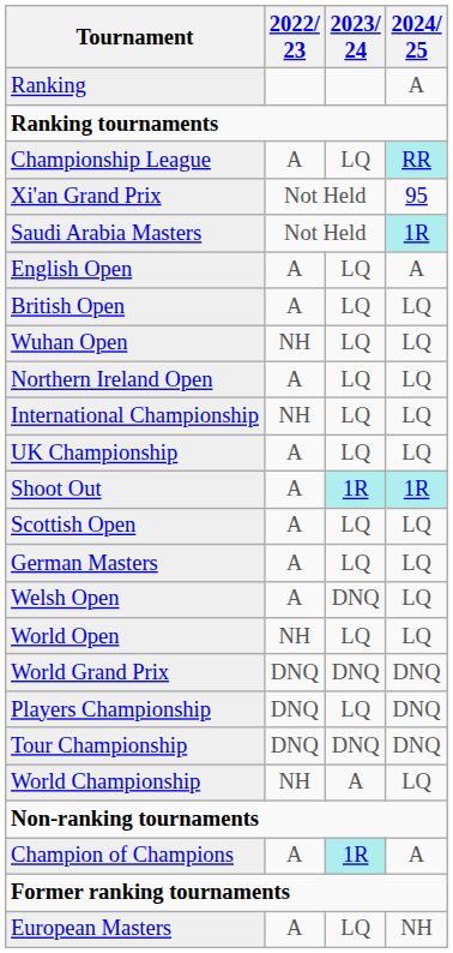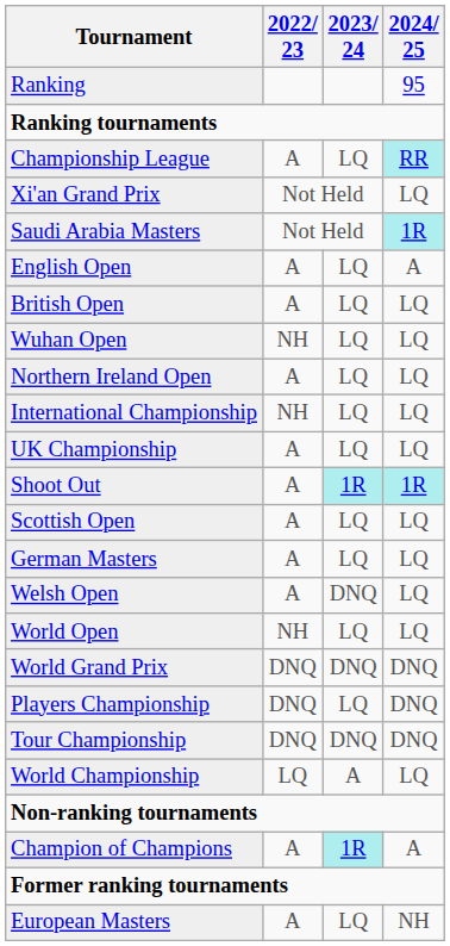 <table class="wikitable" style="font-size:85%;">
 <tr>
 <th>Tournament</th>
 <th><a href='#'>2022/<br>23</a></th>
 <th><a href='#'>2023/<br>24</a></th>
 <th><a href='#'>2024/<br>25</a></th>
 </tr>
 <tr>
 <td style="background:#EFEFEF;"><a href='#'>Ranking</a></td>
 <td align="center"></td>
 <td align="center"></td>
-<td align="center" style="color:#555555;">A</td>
+<td align="center"><a href='#'>95</a></td>
 </tr>
 <tr>
 <td colspan="10"><strong>Ranking tournaments</strong></td>
 </tr>
 <tr>
 <td style="background:#EFEFEF;"><a href='#'>Championship League</a></td>
 <td align="center" style="color:#555555;">A</td>
 <td align="center" style="color:#555555;">LQ</td>
 <td align="center" style="background:#afeeee;"><a href='#'>RR</a></td>
 </tr>
 <tr>
 <td style="background:#EFEFEF;"><a href='#'>Xi'an Grand Prix</a></td>
 <td align="center" colspan="2" style="color:#555555;">Not Held</td>
-<td align="center"><a href='#'>95</a></td>
+<td align="center" style="color:#555555;">LQ</td>
 </tr>
 <tr>
 <td style="background:#EFEFEF;"><a href='#'>Saudi Arabia Masters</a></td>
 <td align="center" colspan="2" style="color:#555555;">Not Held</td>
 <td align="center" style="background:#afeeee;"><a href='#'>1R</a></td>
 </tr>
 <tr>
 <td style="background:#EFEFEF;"><a href='#'>English Open</a></td>
 <td align="center" style="color:#555555;">A</td>
 <td align="center" style="color:#555555;">LQ</td>
 <td align="center" style="color:#555555;">A</td>
 </tr>
 <tr>
 <td style="background:#EFEFEF;"><a href='#'>British Open</a></td>
 <td align="center" style="color:#555555;">A</td>
 <td align="center" style="color:#555555;">LQ</td>
 <td align="center" style="color:#555555;">LQ</td>
 </tr>
 <tr>
 <td style="background:#EFEFEF;"><a href='#'>Wuhan Open</a></td>
 <td align="center" style="color:#555555;">NH</td>
 <td align="center" style="color:#555555;">LQ</td>
 <td align="center" style="color:#555555;">LQ</td>
 </tr>
 <tr>
 <td style="background:#EFEFEF;"><a href='#'>Northern Ireland Open</a></td>
 <td align="center" style="color:#555555;">A</td>
 <td align="center" style="color:#555555;">LQ</td>
 <td align="center" style="color:#555555;">LQ</td>
 </tr>
 <tr>
 <td style="background:#EFEFEF;"><a href='#'>International Championship</a></td>
 <td align="center" style="color:#555555;">NH</td>
 <td align="center" style="color:#555555;">LQ</td>
 <td align="center" style="color:#555555;">LQ</td>
 </tr>
 <tr>
 <td style="background:#EFEFEF;"><a href='#'>UK Championship</a></td>
 <td align="center" style="color:#555555;">A</td>
 <td align="center" style="color:#555555;">LQ</td>
 <td align="center" style="color:#555555;">LQ</td>
 </tr>
 <tr>
 <td style="background:#EFEFEF;"><a href='#'>Shoot Out</a></td>
 <td align="center" style="color:#555555;">A</td>
 <td align="center" style="background:#afeeee;"><a href='#'>1R</a></td>
 <td align="center" style="background:#afeeee;"><a href='#'>1R</a></td>
 </tr>
 <tr>
 <td style="background:#EFEFEF;"><a href='#'>Scottish Open</a></td>
 <td align="center" style="color:#555555;">A</td>
 <td align="center" style="color:#555555;">LQ</td>
 <td align="center" style="color:#555555;">LQ</td>
 </tr>
 <tr>
 <td style="background:#EFEFEF;"><a href='#'>German Masters</a></td>
 <td align="center" style="color:#555555;">A</td>
 <td align="center" style="color:#555555;">LQ</td>
 <td align="center" style="color:#555555;">LQ</td>
 </tr>
 <tr>
 <td style="background:#EFEFEF;"><a href='#'>Welsh Open</a></td>
 <td align="center" style="color:#555555;">A</td>
 <td align="center" style="color:#555555;">DNQ</td>
 <td align="center" style="color:#555555;">LQ</td>
 </tr>
 <tr>
 <td style="background:#EFEFEF;"><a href='#'>World Open</a></td>
 <td align="center" style="color:#555555;">NH</td>
 <td align="center" style="color:#555555;">LQ</td>
 <td align="center" style="color:#555555;">LQ</td>
 </tr>
 <tr>
 <td style="background:#EFEFEF;"><a href='#'>World Grand Prix</a></td>
 <td align="center" style="color:#555555;">DNQ</td>
 <td align="center" style="color:#555555;">DNQ</td>
 <td align="center" style="color:#555555;">DNQ</td>
 </tr>
 <tr>
 <td style="background:#EFEFEF;"><a href='#'>Players Championship</a></td>
 <td align="center" style="color:#555555;">DNQ</td>
 <td align="center" style="color:#555555;">LQ</td>
 <td align="center" style="color:#555555;">DNQ</td>
 </tr>
 <tr>
 <td style="background:#EFEFEF;"><a href='#'>Tour Championship</a></td>
 <td align="center" style="color:#555555;">DNQ</td>
 <td align="center" style="color:#555555;">DNQ</td>
 <td align="center" style="color:#555555;">DNQ</td>
 </tr>
 <tr>
 <td style="background:#EFEFEF;"><a href='#'>World Championship</a></td>
-<td align="center" style="color:#555555;">NH</td>
+<td align="center" style="color:#555555;">LQ</td>
 <td align="center" style="color:#555555;">A</td>
 <td align="center" style="color:#555555;">LQ</td>
 </tr>
 <tr>
 <td colspan="10"><strong>Non-ranking tournaments</strong></td>
 </tr>
 <tr>
 <td style="background:#EFEFEF;"><a href='#'>Champion of Champions</a></td>
 <td align="center" style="color:#555555;">A</td>
 <td align="center" style="background:#afeeee;"><a href='#'>1R</a></td>
 <td align="center" style="color:#555555;">A</td>
 </tr>
 <tr>
 <td colspan="10"><strong>Former ranking tournaments</strong></td>
 </tr>
 <tr>
 <td style="background:#EFEFEF;"><a href='#'>European Masters</a></td>
 <td align="center" style="color:#555555;">A</td>
 <td align="center" style="color:#555555;">LQ</td>
 <td align="center" style="color:#555555;">NH</td>
 </tr>
 </table>
